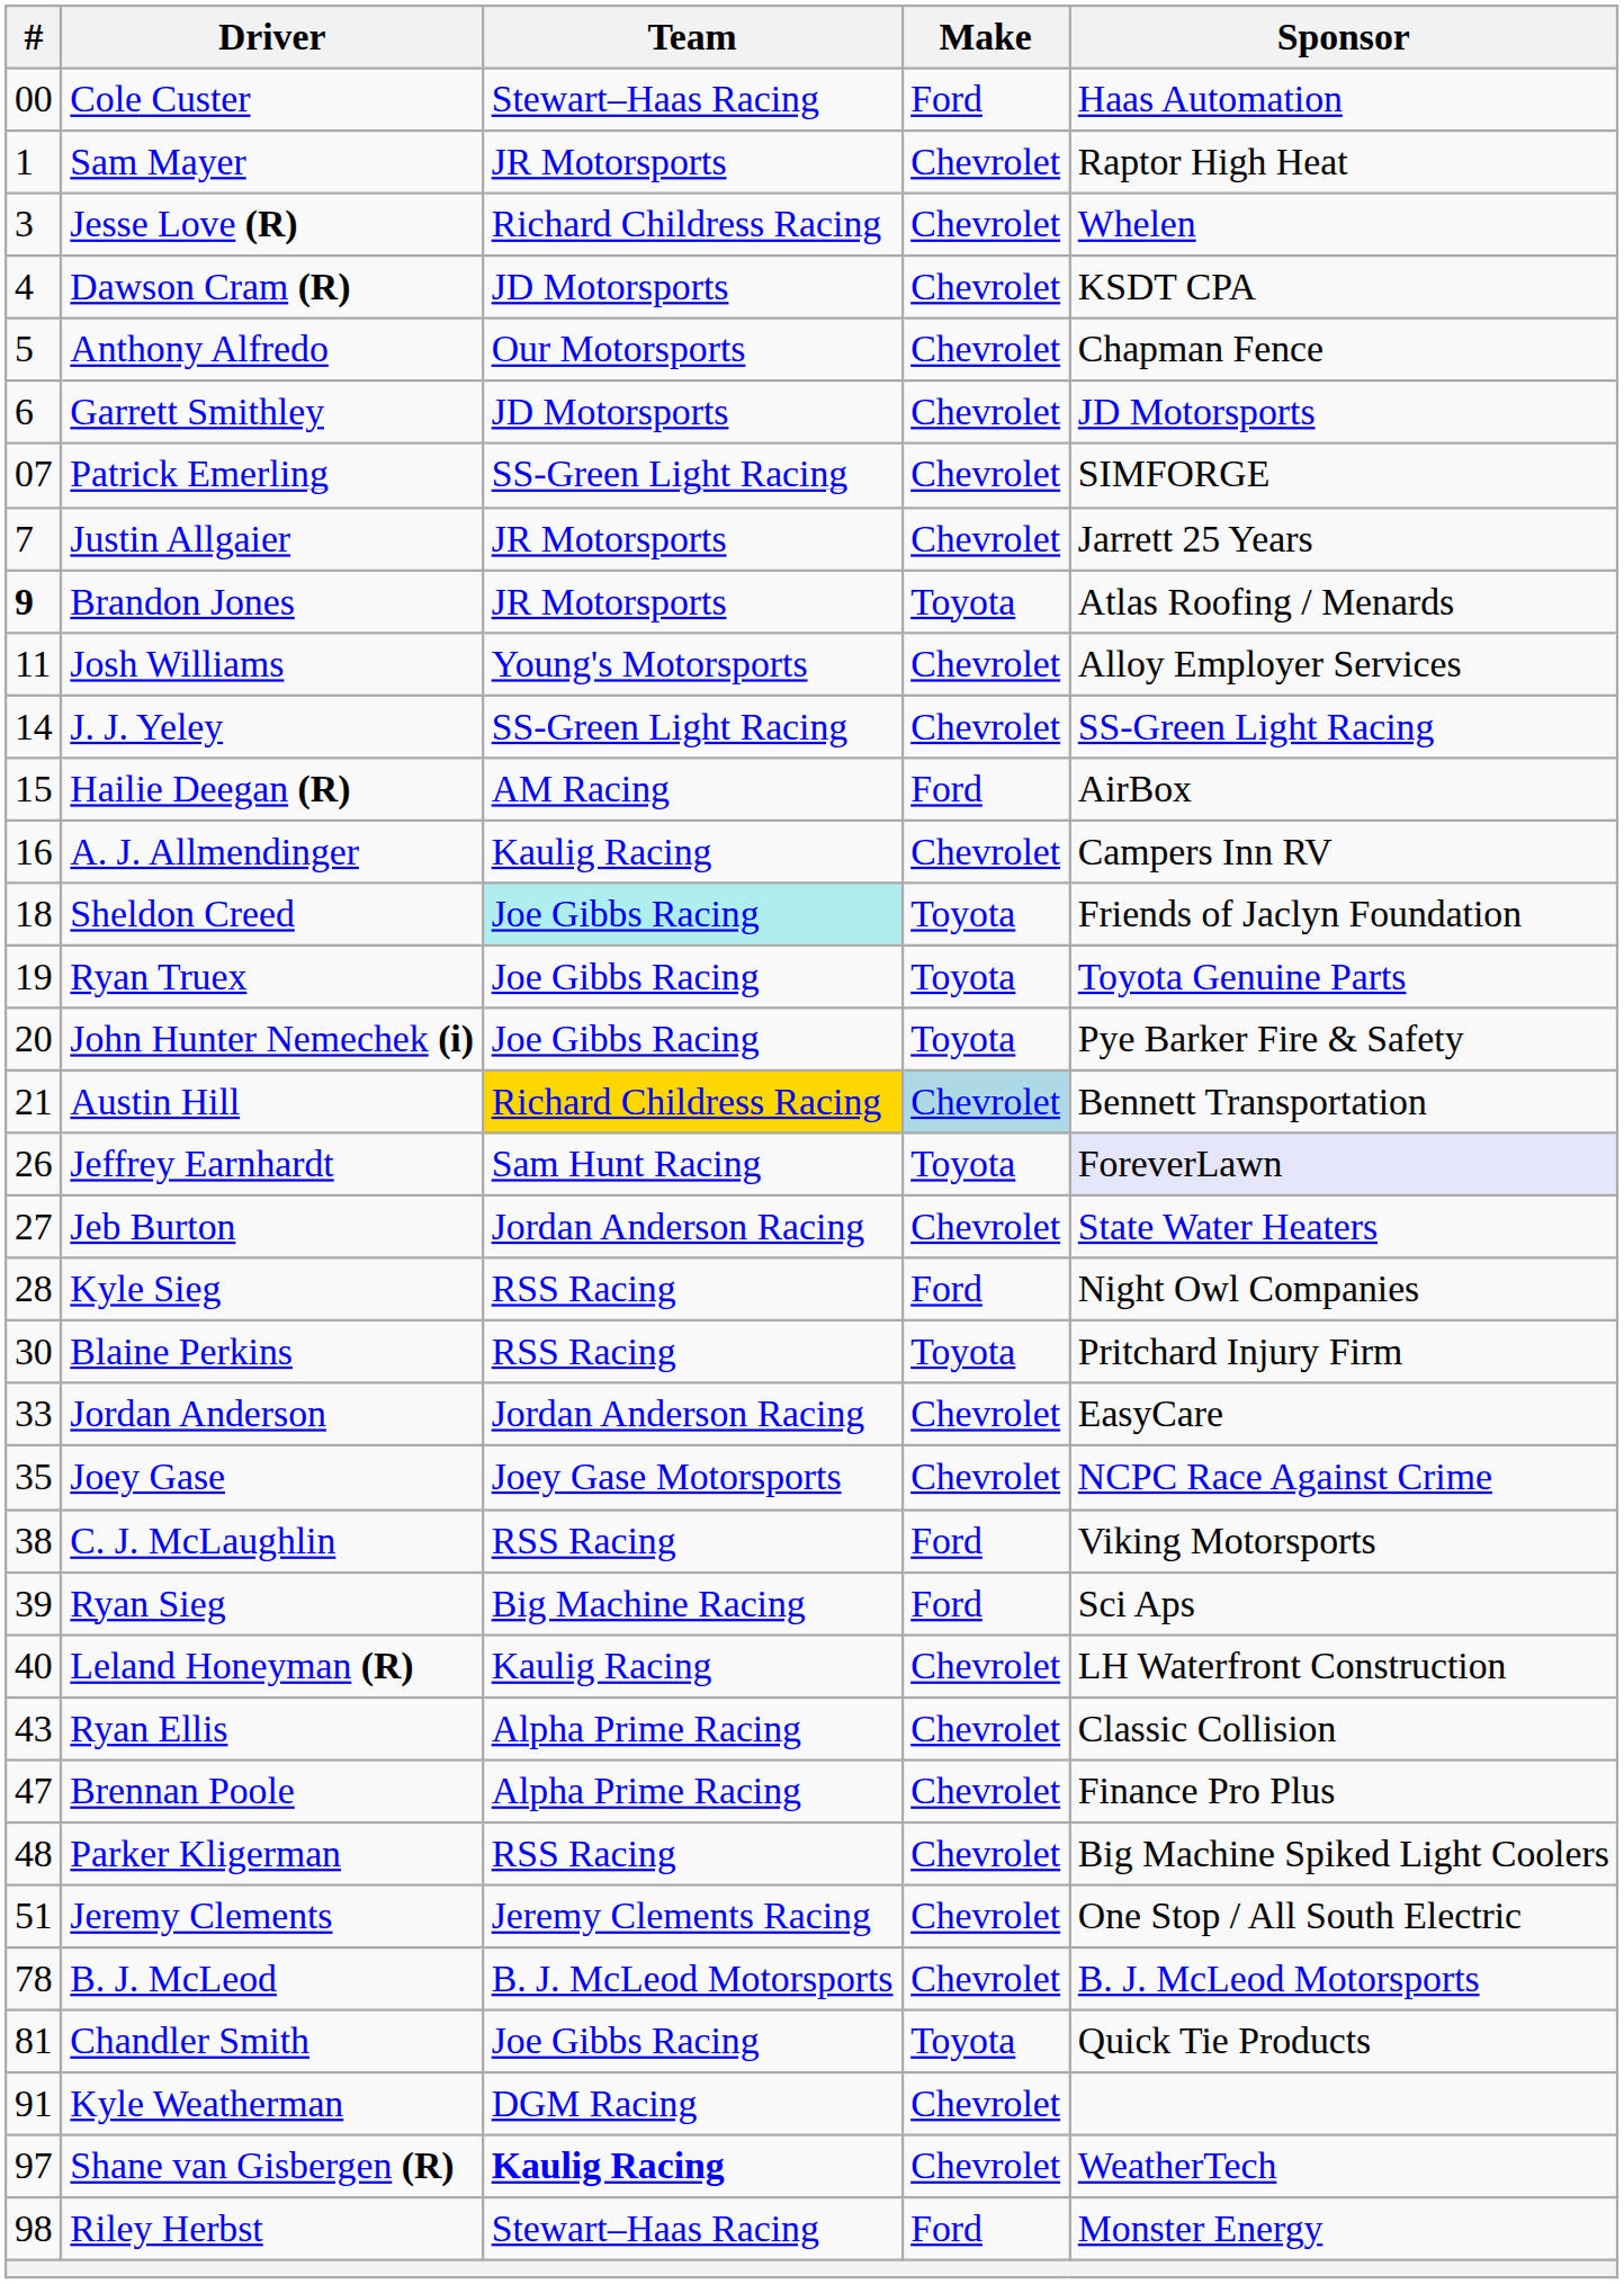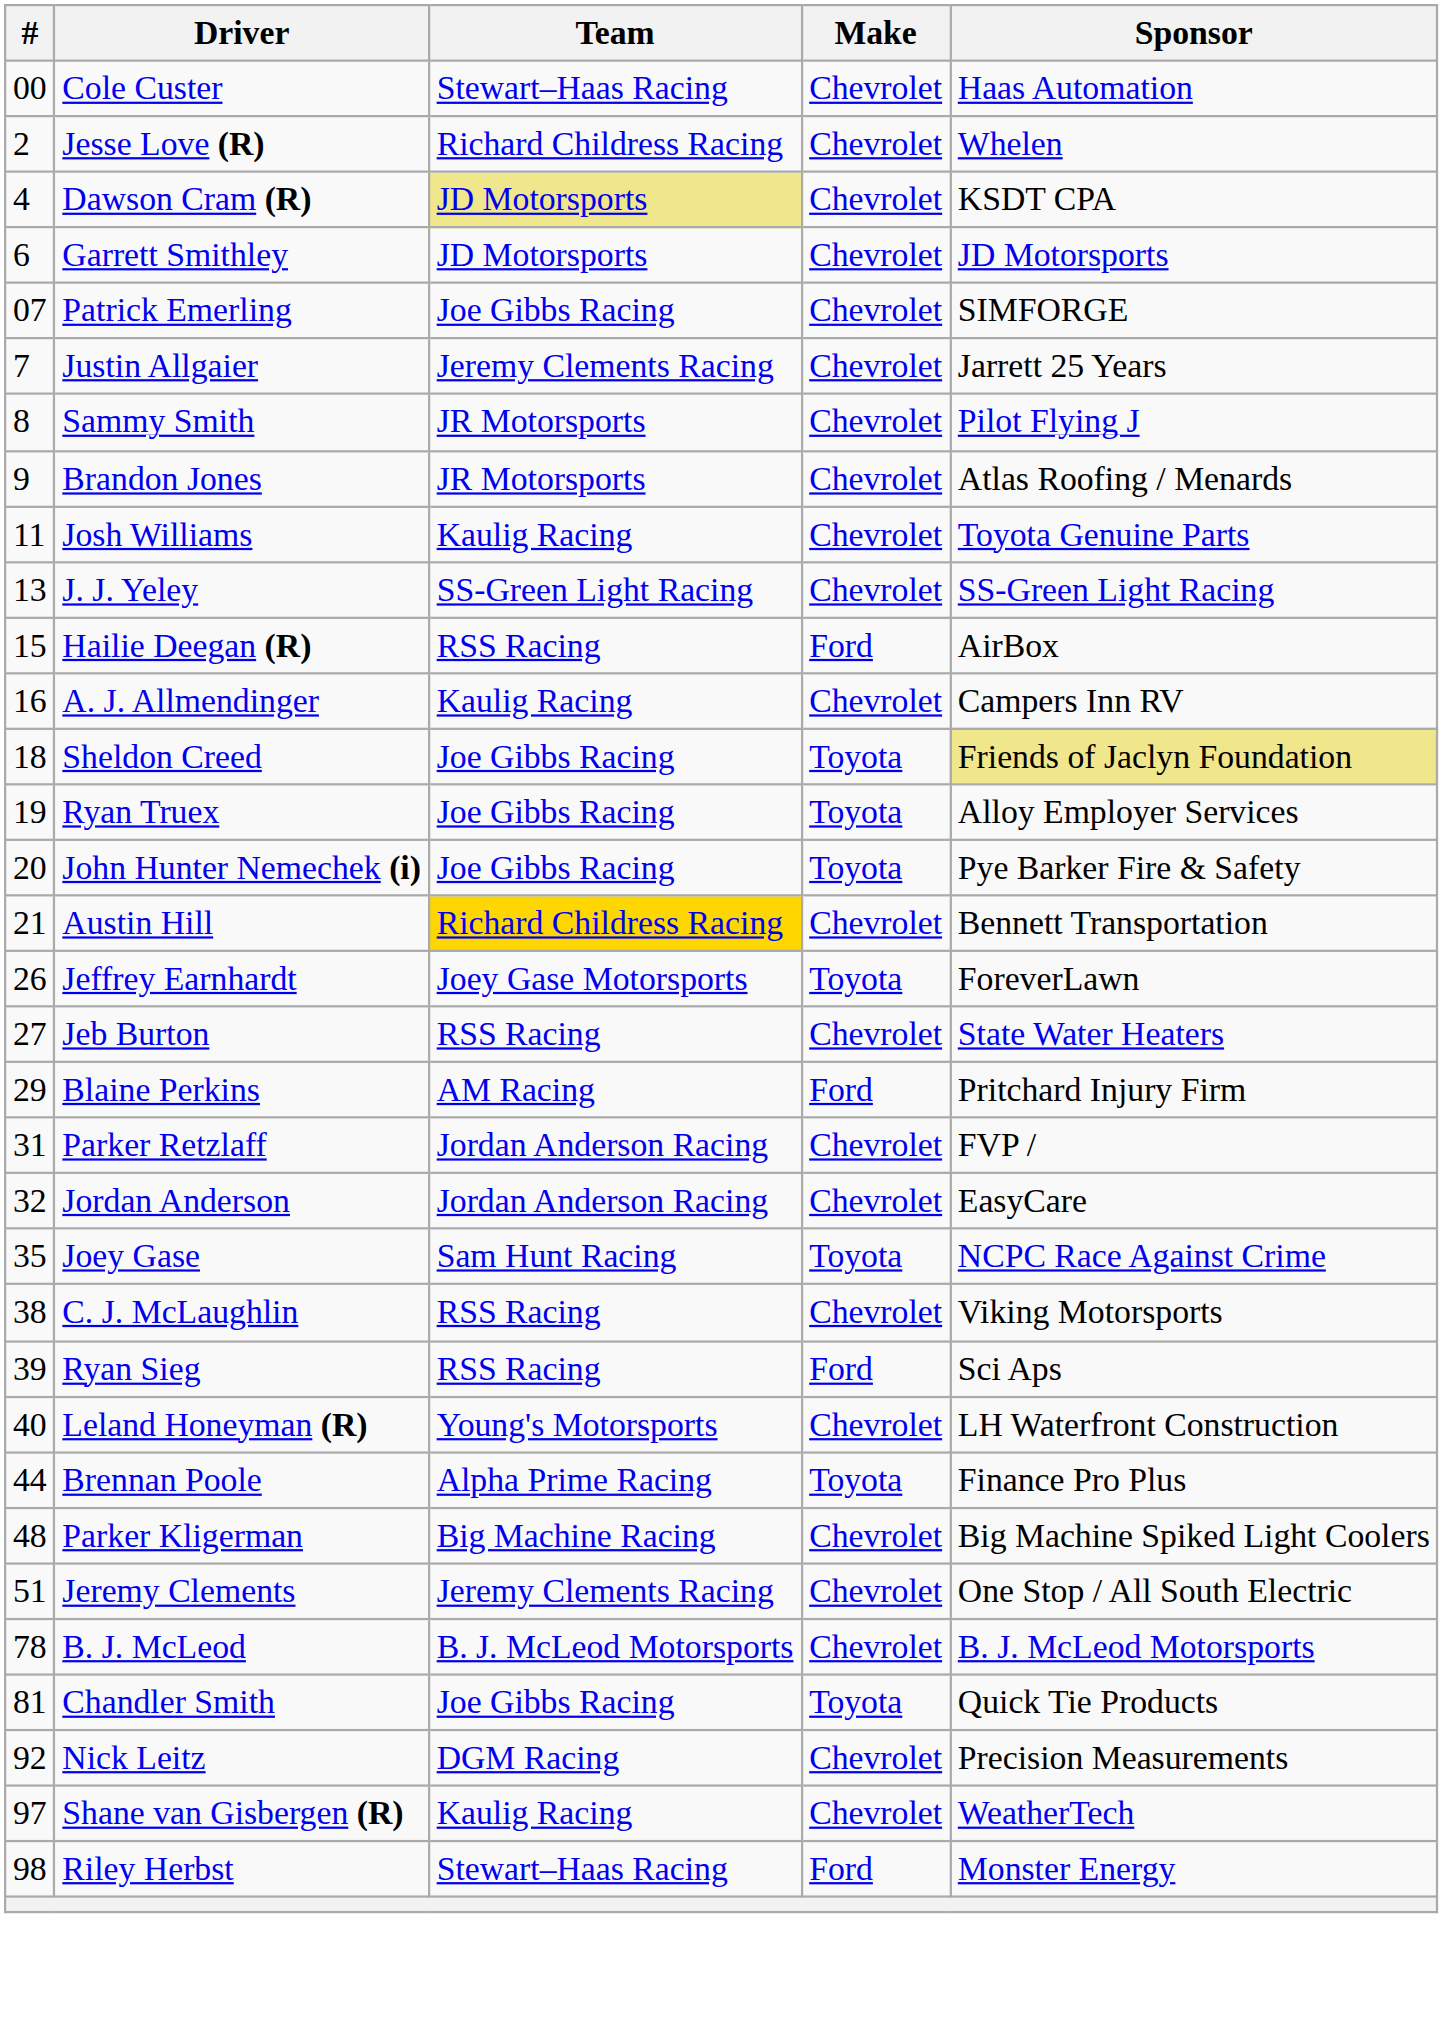 <table class="wikitable" style="font-size: 95%;">
 <tr>
 <th>#</th>
 <th>Driver</th>
 <th>Team</th>
 <th>Make</th>
 <th>Sponsor</th>
 </tr>
 <tr>
 <td>00</td>
 <td><a href='#'>Cole Custer</a></td>
 <td><a href='#'>Stewart–Haas Racing</a></td>
-<td><a href='#'>Ford</a></td>
+<td><a href='#'>Chevrolet</a></td>
 <td><a href='#'>Haas Automation</a></td>
 </tr>
 <tr>
-<td>1</td>
-<td><a href='#'>Sam Mayer</a></td>
-<td><a href='#'>JR Motorsports</a></td>
-<td><a href='#'>Chevrolet</a></td>
-<td>Raptor High Heat</td>
-</tr>
-<tr>
-<td>3</td>
+<td>2</td>
 <td><a href='#'>Jesse Love</a> <strong>(R)</strong></td>
 <td><a href='#'>Richard Childress Racing</a></td>
 <td><a href='#'>Chevrolet</a></td>
 <td><a href='#'>Whelen</a></td>
 </tr>
 <tr>
 <td>4</td>
 <td><a href='#'>Dawson Cram</a> <strong>(R)</strong></td>
-<td><a href='#'>JD Motorsports</a></td>
+<td style="background: khaki;"><a href='#'>JD Motorsports</a></td>
 <td><a href='#'>Chevrolet</a></td>
 <td>KSDT CPA</td>
-</tr>
-<tr>
-<td>5</td>
-<td><a href='#'>Anthony Alfredo</a></td>
-<td><a href='#'>Our Motorsports</a></td>
-<td><a href='#'>Chevrolet</a></td>
-<td>Chapman Fence</td>
 </tr>
 <tr>
 <td>6</td>
 <td><a href='#'>Garrett Smithley</a></td>
 <td><a href='#'>JD Motorsports</a></td>
 <td><a href='#'>Chevrolet</a></td>
 <td><a href='#'>JD Motorsports</a></td>
 </tr>
 <tr>
 <td>07</td>
 <td><a href='#'>Patrick Emerling</a></td>
-<td><a href='#'>SS-Green Light Racing</a></td>
+<td><a href='#'>Joe Gibbs Racing</a></td>
 <td><a href='#'>Chevrolet</a></td>
 <td>SIMFORGE</td>
 </tr>
 <tr>
 <td>7</td>
 <td><a href='#'>Justin Allgaier</a></td>
-<td><a href='#'>JR Motorsports</a></td>
+<td><a href='#'>Jeremy Clements Racing</a></td>
 <td><a href='#'>Chevrolet</a></td>
 <td>Jarrett 25 Years</td>
 </tr>
 <tr>
-<td><strong>9</strong></td>
+<td>8</td>
+<td><a href='#'>Sammy Smith</a></td>
+<td><a href='#'>JR Motorsports</a></td>
+<td><a href='#'>Chevrolet</a></td>
+<td><a href='#'>Pilot Flying J</a></td>
+</tr>
+<tr>
+<td>9</td>
 <td><a href='#'>Brandon Jones</a></td>
 <td><a href='#'>JR Motorsports</a></td>
-<td><a href='#'>Toyota</a></td>
+<td><a href='#'>Chevrolet</a></td>
 <td>Atlas Roofing / Menards</td>
 </tr>
 <tr>
 <td>11</td>
 <td><a href='#'>Josh Williams</a></td>
-<td><a href='#'>Young's Motorsports</a></td>
+<td><a href='#'>Kaulig Racing</a></td>
 <td><a href='#'>Chevrolet</a></td>
-<td>Alloy Employer Services</td>
+<td><a href='#'>Toyota Genuine Parts</a></td>
 </tr>
 <tr>
-<td>14</td>
+<td>13</td>
 <td><a href='#'>J. J. Yeley</a></td>
 <td><a href='#'>SS-Green Light Racing</a></td>
 <td><a href='#'>Chevrolet</a></td>
 <td><a href='#'>SS-Green Light Racing</a></td>
 </tr>
 <tr>
 <td>15</td>
 <td><a href='#'>Hailie Deegan</a> <strong>(R)</strong></td>
-<td><a href='#'>AM Racing</a></td>
+<td><a href='#'>RSS Racing</a></td>
 <td><a href='#'>Ford</a></td>
 <td>AirBox</td>
 </tr>
 <tr>
 <td>16</td>
 <td><a href='#'>A. J. Allmendinger</a></td>
 <td><a href='#'>Kaulig Racing</a></td>
 <td><a href='#'>Chevrolet</a></td>
 <td>Campers Inn RV</td>
 </tr>
 <tr>
 <td>18</td>
 <td><a href='#'>Sheldon Creed</a></td>
-<td style="background: paleturquoise;"><a href='#'>Joe Gibbs Racing</a></td>
+<td><a href='#'>Joe Gibbs Racing</a></td>
 <td><a href='#'>Toyota</a></td>
-<td nowrap>Friends of Jaclyn Foundation</td>
+<td nowrap style="background: khaki;">Friends of Jaclyn Foundation</td>
 </tr>
 <tr>
 <td>19</td>
 <td><a href='#'>Ryan Truex</a></td>
 <td><a href='#'>Joe Gibbs Racing</a></td>
 <td><a href='#'>Toyota</a></td>
-<td><a href='#'>Toyota Genuine Parts</a></td>
+<td>Alloy Employer Services</td>
 </tr>
 <tr>
 <td>20</td>
 <td nowrap><a href='#'>John Hunter Nemechek</a> <strong>(i)</strong></td>
 <td><a href='#'>Joe Gibbs Racing</a></td>
 <td><a href='#'>Toyota</a></td>
 <td>Pye Barker Fire & Safety</td>
 </tr>
 <tr>
 <td>21</td>
 <td><a href='#'>Austin Hill</a></td>
 <td style="background: gold;"><a href='#'>Richard Childress Racing</a></td>
-<td style="background: lightblue;"><a href='#'>Chevrolet</a></td>
+<td><a href='#'>Chevrolet</a></td>
 <td>Bennett Transportation</td>
 </tr>
 <tr>
 <td>26</td>
 <td><a href='#'>Jeffrey Earnhardt</a></td>
-<td><a href='#'>Sam Hunt Racing</a></td>
+<td><a href='#'>Joey Gase Motorsports</a></td>
 <td><a href='#'>Toyota</a></td>
-<td style="background: lavender;">ForeverLawn</td>
+<td>ForeverLawn</td>
 </tr>
 <tr>
 <td>27</td>
 <td><a href='#'>Jeb Burton</a></td>
-<td><a href='#'>Jordan Anderson Racing</a></td>
+<td><a href='#'>RSS Racing</a></td>
 <td><a href='#'>Chevrolet</a></td>
 <td><a href='#'>State Water Heaters</a></td>
 </tr>
 <tr>
-<td>28</td>
-<td><a href='#'>Kyle Sieg</a></td>
-<td><a href='#'>RSS Racing</a></td>
+<td>29</td>
+<td><a href='#'>Blaine Perkins</a></td>
+<td><a href='#'>AM Racing</a></td>
 <td><a href='#'>Ford</a></td>
-<td>Night Owl Companies</td>
-</tr>
-<tr>
-<td>30</td>
-<td><a href='#'>Blaine Perkins</a></td>
-<td><a href='#'>RSS Racing</a></td>
-<td><a href='#'>Toyota</a></td>
 <td>Pritchard Injury Firm</td>
 </tr>
 <tr>
-<td>33</td>
+<td>31</td>
+<td><a href='#'>Parker Retzlaff</a></td>
+<td><a href='#'>Jordan Anderson Racing</a></td>
+<td><a href='#'>Chevrolet</a></td>
+<td>FVP / </td>
+</tr>
+<tr>
+<td>32</td>
 <td><a href='#'>Jordan Anderson</a></td>
 <td><a href='#'>Jordan Anderson Racing</a></td>
 <td><a href='#'>Chevrolet</a></td>
 <td>EasyCare</td>
 </tr>
 <tr>
 <td>35</td>
 <td><a href='#'>Joey Gase</a></td>
-<td><a href='#'>Joey Gase Motorsports</a></td>
-<td><a href='#'>Chevrolet</a></td>
+<td><a href='#'>Sam Hunt Racing</a></td>
+<td><a href='#'>Toyota</a></td>
 <td><a href='#'>NCPC Race Against Crime</a></td>
 </tr>
 <tr>
 <td>38</td>
 <td><a href='#'>C. J. McLaughlin</a></td>
 <td><a href='#'>RSS Racing</a></td>
-<td><a href='#'>Ford</a></td>
+<td><a href='#'>Chevrolet</a></td>
 <td>Viking Motorsports</td>
 </tr>
 <tr>
 <td>39</td>
 <td><a href='#'>Ryan Sieg</a></td>
-<td><a href='#'>Big Machine Racing</a></td>
+<td><a href='#'>RSS Racing</a></td>
 <td><a href='#'>Ford</a></td>
 <td>Sci Aps</td>
 </tr>
 <tr>
 <td>40</td>
 <td><a href='#'>Leland Honeyman</a> <strong>(R)</strong></td>
-<td><a href='#'>Kaulig Racing</a></td>
+<td><a href='#'>Young's Motorsports</a></td>
 <td><a href='#'>Chevrolet</a></td>
 <td>LH Waterfront Construction</td>
 </tr>
 <tr>
-<td>43</td>
-<td><a href='#'>Ryan Ellis</a></td>
-<td><a href='#'>Alpha Prime Racing</a></td>
-<td><a href='#'>Chevrolet</a></td>
-<td>Classic Collision</td>
-</tr>
-<tr>
-<td>47</td>
+<td>44</td>
 <td><a href='#'>Brennan Poole</a></td>
 <td><a href='#'>Alpha Prime Racing</a></td>
-<td><a href='#'>Chevrolet</a></td>
+<td><a href='#'>Toyota</a></td>
 <td>Finance Pro Plus</td>
 </tr>
 <tr>
 <td>48</td>
 <td><a href='#'>Parker Kligerman</a></td>
-<td><a href='#'>RSS Racing</a></td>
+<td><a href='#'>Big Machine Racing</a></td>
 <td><a href='#'>Chevrolet</a></td>
 <td nowrap>Big Machine Spiked Light Coolers</td>
 </tr>
 <tr>
 <td>51</td>
 <td><a href='#'>Jeremy Clements</a></td>
 <td><a href='#'>Jeremy Clements Racing</a></td>
 <td><a href='#'>Chevrolet</a></td>
 <td>One Stop / All South Electric</td>
 </tr>
 <tr>
 <td>78</td>
 <td><a href='#'>B. J. McLeod</a></td>
 <td nowrap><a href='#'>B. J. McLeod Motorsports</a></td>
 <td><a href='#'>Chevrolet</a></td>
 <td><a href='#'>B. J. McLeod Motorsports</a></td>
 </tr>
 <tr>
 <td>81</td>
 <td><a href='#'>Chandler Smith</a></td>
 <td><a href='#'>Joe Gibbs Racing</a></td>
 <td><a href='#'>Toyota</a></td>
 <td>Quick Tie Products</td>
 </tr>
 <tr>
-<td>91</td>
-<td><a href='#'>Kyle Weatherman</a></td>
+<td>92</td>
+<td><a href='#'>Nick Leitz</a></td>
 <td><a href='#'>DGM Racing</a></td>
 <td><a href='#'>Chevrolet</a></td>
-<td></td>
+<td>Precision Measurements</td>
 </tr>
 <tr>
 <td>97</td>
 <td><a href='#'>Shane van Gisbergen</a> <strong>(R)</strong></td>
-<td><strong><a href='#'>Kaulig Racing</a></strong></td>
+<td><a href='#'>Kaulig Racing</a></td>
 <td><a href='#'>Chevrolet</a></td>
 <td><a href='#'>WeatherTech</a></td>
 </tr>
 <tr>
 <td>98</td>
 <td><a href='#'>Riley Herbst</a></td>
 <td><a href='#'>Stewart–Haas Racing</a></td>
 <td><a href='#'>Ford</a></td>
 <td><a href='#'>Monster Energy</a></td>
 </tr>
 <tr>
 <th colspan="5"></th>
 </tr>
 </table>
